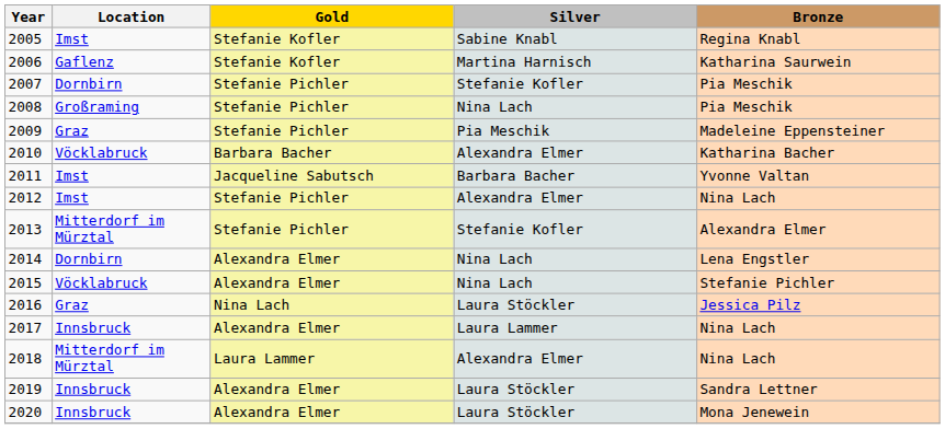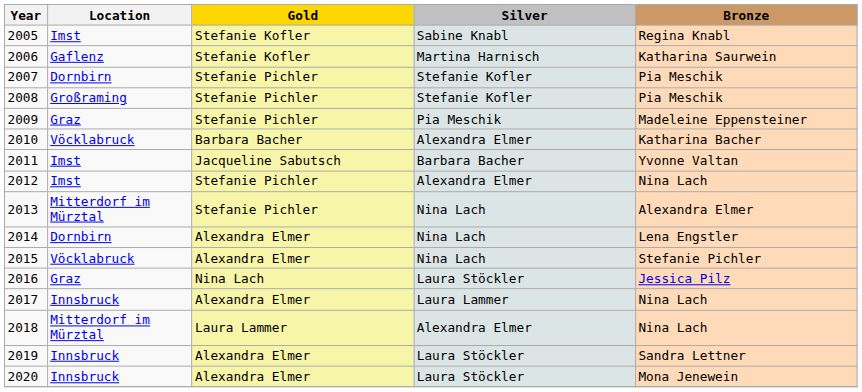 <table class="wikitable sortable">
 <tr>
 <th class="hintergrundfarbe6" style="width:5%;">Year</th>
 <th class="hintergrundfarbe6" style="width:17%;">Location</th>
 <th style="background-color:gold; width:26%;">Gold</th>
 <th style="background-color:silver; width:26%;">Silver</th>
 <th style="background-color:#CC9966; width:26%;">Bronze</th>
 </tr>
 <tr>
 <td>2005</td>
 <td><a href='#'>Imst</a></td>
 <td bgcolor="#F7F6A8">Stefanie Kofler</td>
 <td bgcolor="#DCE5E5">Sabine Knabl</td>
 <td bgcolor="#FFDAB9">Regina Knabl</td>
 </tr>
 <tr>
 <td>2006</td>
 <td><a href='#'>Gaflenz</a></td>
 <td bgcolor="#F7F6A8">Stefanie Kofler</td>
 <td bgcolor="#DCE5E5">Martina Harnisch</td>
 <td bgcolor="#FFDAB9">Katharina Saurwein</td>
 </tr>
 <tr>
 <td>2007</td>
 <td><a href='#'>Dornbirn</a></td>
 <td bgcolor="#F7F6A8">Stefanie Pichler</td>
 <td bgcolor="#DCE5E5">Stefanie Kofler</td>
 <td bgcolor="#FFDAB9">Pia Meschik</td>
 </tr>
 <tr>
 <td>2008</td>
 <td><a href='#'>Großraming</a></td>
 <td bgcolor="#F7F6A8">Stefanie Pichler</td>
-<td bgcolor="#DCE5E5">Nina Lach</td>
+<td bgcolor="#DCE5E5">Stefanie Kofler</td>
 <td bgcolor="#FFDAB9">Pia Meschik</td>
 </tr>
 <tr>
 <td>2009</td>
 <td><a href='#'>Graz</a></td>
 <td bgcolor="#F7F6A8">Stefanie Pichler</td>
 <td bgcolor="#DCE5E5">Pia Meschik</td>
 <td bgcolor="#FFDAB9">Madeleine Eppensteiner</td>
 </tr>
 <tr>
 <td>2010</td>
 <td><a href='#'>Vöcklabruck</a></td>
 <td bgcolor="#F7F6A8">Barbara Bacher</td>
 <td bgcolor="#DCE5E5">Alexandra Elmer</td>
 <td bgcolor="#FFDAB9">Katharina Bacher</td>
 </tr>
 <tr>
 <td>2011</td>
 <td><a href='#'>Imst</a></td>
 <td bgcolor="#F7F6A8">Jacqueline Sabutsch</td>
 <td bgcolor="#DCE5E5">Barbara Bacher</td>
 <td bgcolor="#FFDAB9">Yvonne Valtan</td>
 </tr>
 <tr>
 <td>2012</td>
 <td><a href='#'>Imst</a></td>
 <td bgcolor="#F7F6A8">Stefanie Pichler</td>
 <td bgcolor="#DCE5E5">Alexandra Elmer</td>
 <td bgcolor="#FFDAB9">Nina Lach</td>
 </tr>
 <tr>
 <td>2013</td>
 <td><a href='#'>Mitterdorf im Mürztal</a></td>
 <td bgcolor="#F7F6A8">Stefanie Pichler</td>
-<td bgcolor="#DCE5E5">Stefanie Kofler</td>
+<td bgcolor="#DCE5E5">Nina Lach</td>
 <td bgcolor="#FFDAB9">Alexandra Elmer</td>
 </tr>
 <tr>
 <td>2014</td>
 <td><a href='#'>Dornbirn</a></td>
 <td bgcolor="#F7F6A8">Alexandra Elmer</td>
 <td bgcolor="#DCE5E5">Nina Lach</td>
 <td bgcolor="#FFDAB9">Lena Engstler</td>
 </tr>
 <tr>
 <td>2015</td>
 <td><a href='#'>Vöcklabruck</a></td>
 <td bgcolor="#F7F6A8">Alexandra Elmer</td>
 <td bgcolor="#DCE5E5">Nina Lach</td>
 <td bgcolor="#FFDAB9">Stefanie Pichler</td>
 </tr>
 <tr>
 <td>2016</td>
 <td><a href='#'>Graz</a></td>
 <td bgcolor="#F7F6A8">Nina Lach</td>
 <td bgcolor="#DCE5E5">Laura Stöckler</td>
 <td bgcolor="#FFDAB9"><a href='#'>Jessica Pilz</a></td>
 </tr>
 <tr>
 <td>2017</td>
 <td><a href='#'>Innsbruck</a></td>
 <td bgcolor="#F7F6A8">Alexandra Elmer</td>
 <td bgcolor="#DCE5E5">Laura Lammer</td>
 <td bgcolor="#FFDAB9">Nina Lach</td>
 </tr>
 <tr>
 <td>2018</td>
 <td><a href='#'>Mitterdorf im Mürztal</a></td>
 <td bgcolor="#F7F6A8">Laura Lammer</td>
 <td bgcolor="#DCE5E5">Alexandra Elmer</td>
 <td bgcolor="#FFDAB9">Nina Lach</td>
 </tr>
 <tr>
 <td>2019</td>
 <td><a href='#'>Innsbruck</a></td>
 <td bgcolor="#F7F6A8">Alexandra Elmer</td>
 <td bgcolor="#DCE5E5">Laura Stöckler</td>
 <td bgcolor="#FFDAB9">Sandra Lettner</td>
 </tr>
 <tr>
 <td>2020</td>
 <td><a href='#'>Innsbruck</a></td>
 <td bgcolor="#F7F6A8">Alexandra Elmer</td>
 <td bgcolor="#DCE5E5">Laura Stöckler</td>
 <td bgcolor="#FFDAB9">Mona Jenewein</td>
 </tr>
 <tr>
 </tr>
 </table>
